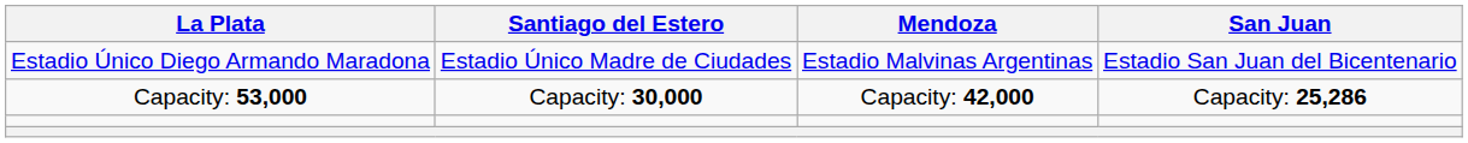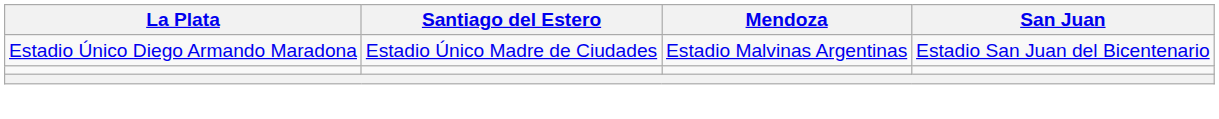 <table class="wikitable" style="text-align:center">
 <tr>
 <th><a href='#'>La Plata</a></th>
 <th><a href='#'>Santiago del Estero</a></th>
 <th><a href='#'>Mendoza</a></th>
 <th><a href='#'>San Juan</a></th>
 </tr>
 <tr>
 <td><a href='#'>Estadio Único Diego Armando Maradona</a><br><strong></strong></td>
 <td><a href='#'>Estadio Único Madre de Ciudades</a><br><strong></strong></td>
 <td><a href='#'>Estadio Malvinas Argentinas</a><br><strong></strong></td>
 <td><a href='#'>Estadio San Juan del Bicentenario</a><br><strong></strong></td>
 </tr>
 <tr>
-<td>Capacity: <strong>53,000</strong></td>
-<td>Capacity: <strong>30,000</strong></td>
-<td>Capacity: <strong>42,000</strong></td>
-<td>Capacity: <strong>25,286</strong></td>
-</tr>
-<tr>
 <td></td>
 <td></td>
 <td></td>
 <td></td>
 </tr>
 <tr>
 <th colspan=4></th>
 </tr>
 </table>
